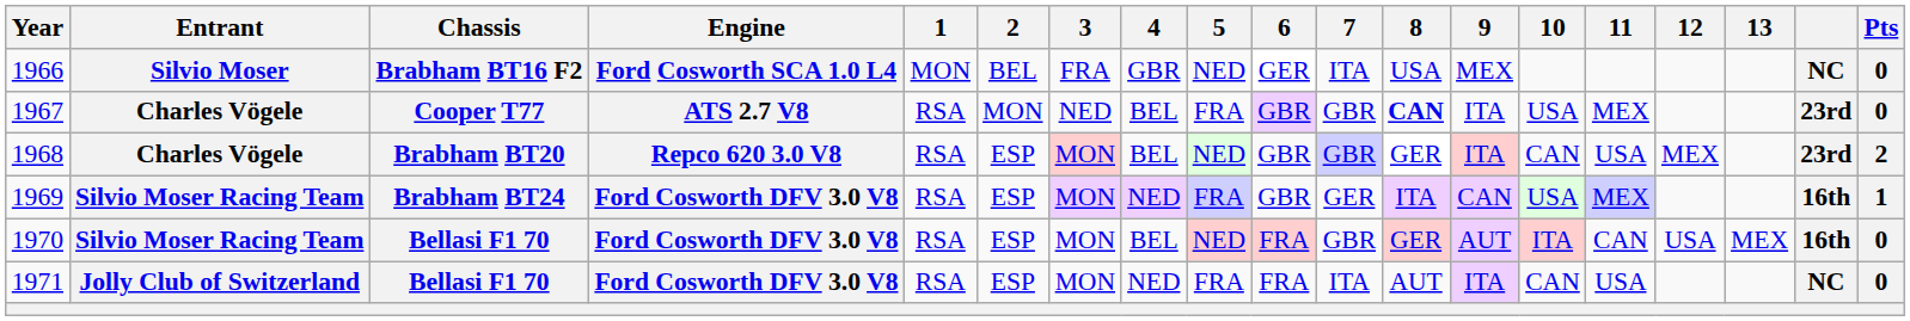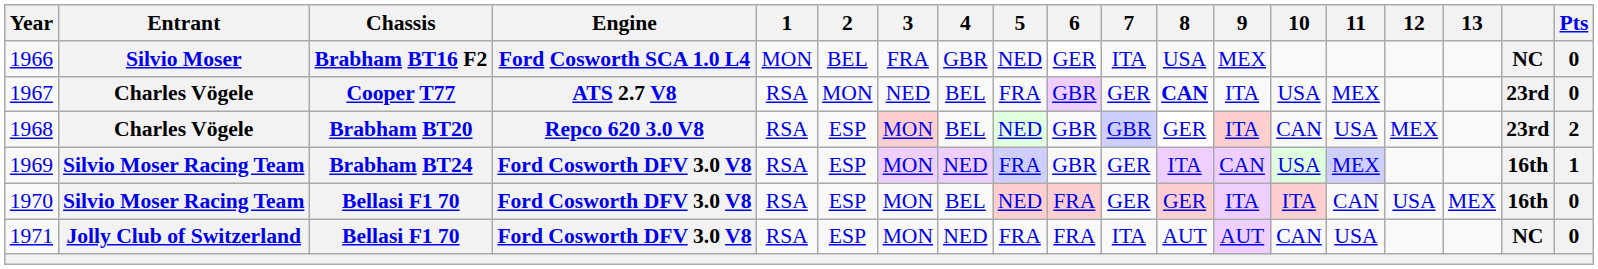 <table class="wikitable" style="text-align:center; font-size:90%">
 <tr>
 <th>Year</th>
 <th>Entrant</th>
 <th>Chassis</th>
 <th>Engine</th>
 <th>1</th>
 <th>2</th>
 <th>3</th>
 <th>4</th>
 <th>5</th>
 <th>6</th>
 <th>7</th>
 <th>8</th>
 <th>9</th>
 <th>10</th>
 <th>11</th>
 <th>12</th>
 <th>13</th>
 <th></th>
 <th><a href='#'>Pts</a></th>
 </tr>
 <tr>
 <td><a href='#'>1966</a></td>
 <th><a href='#'>Silvio Moser</a></th>
 <th><a href='#'>Brabham</a> <a href='#'>BT16</a> F2</th>
 <th><a href='#'>Ford</a> <a href='#'>Cosworth SCA 1.0 L4</a></th>
 <td><a href='#'>MON</a></td>
 <td><a href='#'>BEL</a></td>
 <td><a href='#'>FRA</a></td>
 <td><a href='#'>GBR</a></td>
 <td><a href='#'>NED</a></td>
 <td style="background:#ffffff;"><a href='#'>GER</a><br></td>
 <td><a href='#'>ITA</a></td>
 <td><a href='#'>USA</a></td>
 <td><a href='#'>MEX</a></td>
 <td></td>
 <td></td>
 <td></td>
 <td></td>
 <th>NC</th>
 <th>0</th>
 </tr>
 <tr>
 <td><a href='#'>1967</a></td>
 <th>Charles Vögele</th>
 <th><a href='#'>Cooper</a> <a href='#'>T77</a></th>
 <th><a href='#'>ATS</a> 2.7 <a href='#'>V8</a></th>
 <td><a href='#'>RSA</a></td>
 <td><a href='#'>MON</a></td>
 <td><a href='#'>NED</a></td>
 <td><a href='#'>BEL</a></td>
 <td><a href='#'>FRA</a></td>
 <td style="background:#EFCFFF;"><a href='#'>GBR</a><br></td>
-<td><a href='#'>GBR</a></td>
+<td><a href='#'>GER</a></td>
 <td><strong><a href='#'>CAN</a></strong></td>
 <td><a href='#'>ITA</a></td>
 <td><a href='#'>USA</a></td>
 <td><a href='#'>MEX</a></td>
 <td></td>
 <td></td>
 <th>23rd</th>
 <th>0</th>
 </tr>
 <tr>
 <td><a href='#'>1968</a></td>
 <th>Charles Vögele</th>
 <th><a href='#'>Brabham</a> <a href='#'>BT20</a></th>
 <th><a href='#'>Repco 620 3.0 V8</a></th>
 <td><a href='#'>RSA</a></td>
 <td><a href='#'>ESP</a></td>
 <td style="background:#FFCFCF;"><a href='#'>MON</a><br></td>
 <td><a href='#'>BEL</a></td>
 <td style="background:#DFFFDF;"><a href='#'>NED</a><br></td>
 <td><a href='#'>GBR</a></td>
 <td style="background:#CFCFFF;"><a href='#'>GBR</a><br></td>
 <td style="background:#FFFFFF;"><a href='#'>GER</a><br></td>
 <td style="background:#FFCFCF;"><a href='#'>ITA</a><br></td>
 <td><a href='#'>CAN</a></td>
 <td><a href='#'>USA</a></td>
 <td><a href='#'>MEX</a></td>
 <td></td>
 <th>23rd</th>
 <th>2</th>
 </tr>
 <tr>
 <td><a href='#'>1969</a></td>
 <th><a href='#'>Silvio Moser Racing Team</a></th>
 <th><a href='#'>Brabham</a> <a href='#'>BT24</a></th>
 <th><a href='#'>Ford Cosworth DFV</a> 3.0 <a href='#'>V8</a></th>
 <td><a href='#'>RSA</a></td>
 <td><a href='#'>ESP</a></td>
 <td style="background:#EFCFFF;"><a href='#'>MON</a><br></td>
 <td style="background:#EFCFFF;"><a href='#'>NED</a><br></td>
 <td style="background:#CFCFFF;"><a href='#'>FRA</a><br></td>
 <td><a href='#'>GBR</a></td>
 <td><a href='#'>GER</a></td>
 <td style="background:#EFCFFF;"><a href='#'>ITA</a><br></td>
 <td style="background:#EFCFFF;"><a href='#'>CAN</a><br></td>
 <td style="background:#DFFFDF;"><a href='#'>USA</a><br></td>
 <td style="background:#CFCFFF;"><a href='#'>MEX</a><br></td>
 <td></td>
 <td></td>
 <th>16th</th>
 <th>1</th>
 </tr>
 <tr>
 <td><a href='#'>1970</a></td>
 <th><a href='#'>Silvio Moser Racing Team</a></th>
 <th><a href='#'>Bellasi F1 70</a></th>
 <th><a href='#'>Ford Cosworth DFV</a> 3.0 <a href='#'>V8</a></th>
 <td><a href='#'>RSA</a></td>
 <td><a href='#'>ESP</a></td>
 <td><a href='#'>MON</a></td>
 <td><a href='#'>BEL</a></td>
 <td style="background:#FFCFCF;"><a href='#'>NED</a><br></td>
 <td style="background:#FFCFCF;"><a href='#'>FRA</a><br></td>
-<td><a href='#'>GBR</a></td>
+<td><a href='#'>GER</a></td>
 <td style="background:#FFCFCF;"><a href='#'>GER</a><br></td>
-<td style="background:#EFCFFF;"><a href='#'>AUT</a><br></td>
+<td style="background:#EFCFFF;"><a href='#'>ITA</a><br></td>
 <td style="background:#FFCFCF;"><a href='#'>ITA</a><br></td>
 <td><a href='#'>CAN</a></td>
 <td><a href='#'>USA</a></td>
 <td><a href='#'>MEX</a></td>
 <th>16th</th>
 <th>0</th>
 </tr>
 <tr>
 <td><a href='#'>1971</a></td>
 <th><a href='#'>Jolly Club of Switzerland</a></th>
 <th><a href='#'>Bellasi F1 70</a></th>
 <th><a href='#'>Ford Cosworth DFV</a> 3.0 <a href='#'>V8</a></th>
 <td><a href='#'>RSA</a></td>
 <td><a href='#'>ESP</a></td>
 <td><a href='#'>MON</a></td>
 <td><a href='#'>NED</a></td>
 <td><a href='#'>FRA</a></td>
 <td><a href='#'>FRA</a></td>
 <td><a href='#'>ITA</a></td>
 <td><a href='#'>AUT</a></td>
-<td style="background:#EFCFFF;"><a href='#'>ITA</a><br></td>
+<td style="background:#EFCFFF;"><a href='#'>AUT</a><br></td>
 <td><a href='#'>CAN</a></td>
 <td><a href='#'>USA</a></td>
 <td></td>
 <td></td>
 <th>NC</th>
 <th>0</th>
 </tr>
 <tr>
 <th colspan="19"></th>
 </tr>
 </table>
